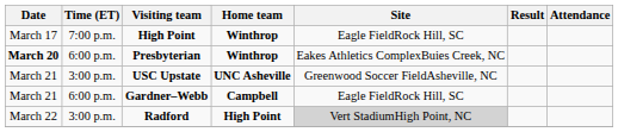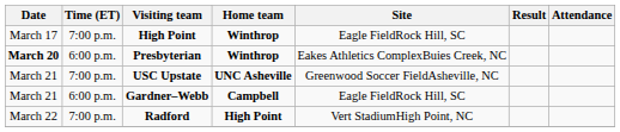 <table class="wikitable" style="font-size:95%; text-align: center;">
 <tr>
 <th>Date</th>
 <th>Time (ET)</th>
 <th>Visiting team</th>
 <th>Home team</th>
 <th>Site</th>
 <th>Result</th>
 <th>Attendance</th>
 </tr>
 <tr>
 <td>March 17</td>
 <td>7:00 p.m.</td>
 <td><strong>High Point</strong></td>
 <td><strong>Winthrop</strong></td>
 <td>Eagle FieldRock Hill, SC</td>
 <td></td>
 <td></td>
 </tr>
 <tr>
 <td><strong>March 20</strong></td>
 <td>6:00 p.m.</td>
 <td><strong>Presbyterian</strong></td>
 <td><strong>Winthrop</strong></td>
 <td>Eakes Athletics ComplexBuies Creek, NC</td>
 <td></td>
 <td></td>
 </tr>
 <tr>
 <td>March 21</td>
-<td>3:00 p.m.</td>
+<td>7:00 p.m.</td>
 <td><strong>USC Upstate</strong></td>
 <td><strong>UNC Asheville</strong></td>
 <td>Greenwood Soccer FieldAsheville, NC</td>
 <td></td>
 <td></td>
 </tr>
 <tr>
 <td>March 21</td>
 <td>6:00 p.m.</td>
 <td><strong>Gardner–Webb</strong></td>
 <td><strong>Campbell</strong></td>
 <td>Eagle FieldRock Hill, SC</td>
 <td></td>
 <td></td>
 </tr>
 <tr>
 <td>March 22</td>
-<td>3:00 p.m.</td>
+<td>7:00 p.m.</td>
 <td><strong>Radford</strong></td>
 <td><strong>High Point</strong></td>
-<td style="background: lightgrey;">Vert StadiumHigh Point, NC</td>
+<td>Vert StadiumHigh Point, NC</td>
 <td></td>
 <td></td>
 </tr>
 <tr>
 </tr>
 </table>
